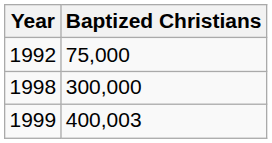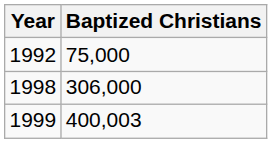 <table class="wikitable">
 <tr>
 <th>Year</th>
 <th>Baptized Christians</th>
 </tr>
 <tr>
 <td>1992</td>
 <td>75,000</td>
 </tr>
 <tr>
 <td>1998</td>
-<td>300,000</td>
+<td>306,000</td>
 </tr>
 <tr>
 <td>1999</td>
 <td>400,003</td>
 </tr>
 </table>
